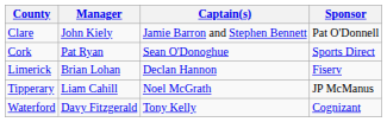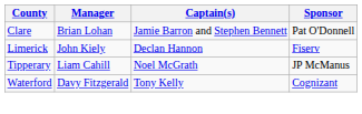 <table class="wikitable">
 <tr>
 <th><a href='#'>County</a></th>
 <th><a href='#'>Manager</a></th>
 <th><a href='#'>Captain(s)</a></th>
 <th><a href='#'>Sponsor</a></th>
 </tr>
 <tr>
 <td> <a href='#'>Clare</a></td>
-<td><a href='#'>John Kiely</a></td>
+<td><a href='#'>Brian Lohan</a></td>
 <td><a href='#'>Jamie Barron</a> and <a href='#'>Stephen Bennett</a></td>
 <td>Pat O'Donnell</td>
 </tr>
 <tr>
-<td> <a href='#'>Cork</a></td>
-<td><a href='#'>Pat Ryan</a></td>
-<td><a href='#'>Sean O'Donoghue</a></td>
-<td><a href='#'>Sports Direct</a></td>
-</tr>
-<tr>
 <td> <a href='#'>Limerick</a></td>
-<td><a href='#'>Brian Lohan</a></td>
+<td><a href='#'>John Kiely</a></td>
 <td><a href='#'>Declan Hannon</a></td>
 <td><a href='#'>Fiserv</a></td>
 </tr>
 <tr>
 <td> <a href='#'>Tipperary</a></td>
 <td><a href='#'>Liam Cahill</a></td>
 <td><a href='#'>Noel McGrath</a></td>
 <td>JP McManus</td>
 </tr>
 <tr>
 <td> <a href='#'>Waterford</a></td>
 <td><a href='#'>Davy Fitzgerald</a></td>
 <td><a href='#'>Tony Kelly</a></td>
 <td><a href='#'>Cognizant</a></td>
 </tr>
 </table>
